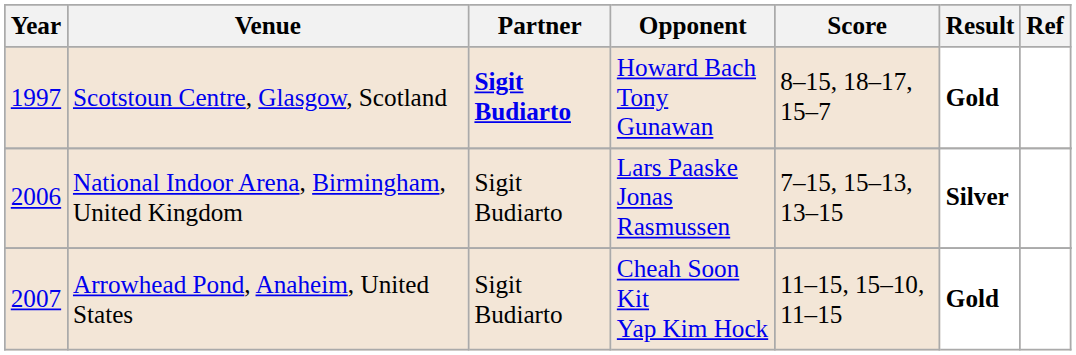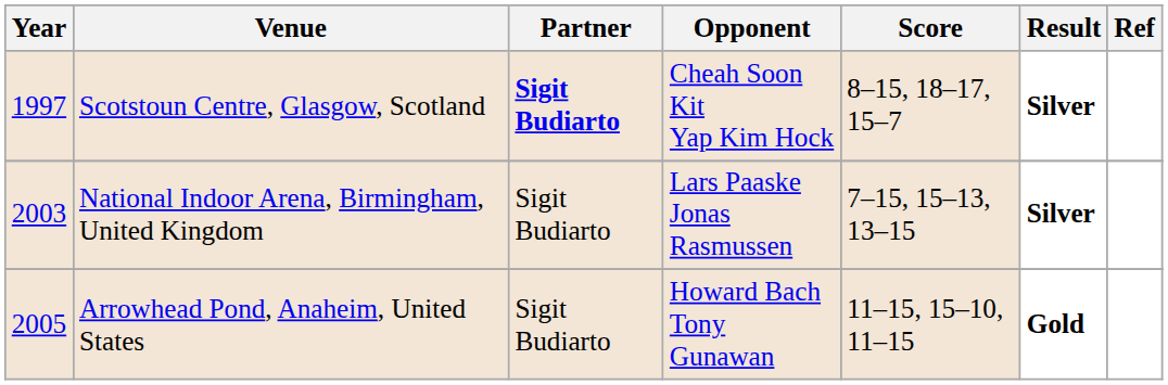 <table class="sortable wikitable" style="font-size: 90%">
 <tr>
 <th>Year</th>
 <th>Venue</th>
 <th>Partner</th>
 <th>Opponent</th>
 <th>Score</th>
 <th>Result</th>
 <th>Ref</th>
 </tr>
 <tr style="background:#F3E6D7">
 <td align="center"><a href='#'>1997</a></td>
 <td align="left"><a href='#'>Scotstoun Centre</a>, <a href='#'>Glasgow</a>, Scotland</td>
 <td align="left"><strong> <a href='#'>Sigit Budiarto</a></strong></td>
-<td align="left"> <a href='#'>Howard Bach</a> <br>  <a href='#'>Tony Gunawan</a></td>
+<td align="left"> <a href='#'>Cheah Soon Kit</a> <br>  <a href='#'>Yap Kim Hock</a></td>
 <td align="left">8–15, 18–17, 15–7</td>
-<td style="text-align:left; background:white"> <strong>Gold</strong></td>
+<td style="text-align:left; background:white"> <strong>Silver</strong></td>
 <td style="text-align:center; background:white"></td>
 </tr>
 <tr>
 </tr>
 <tr style="background:#F3E6D7">
-<td align="center"><a href='#'>2006</a></td>
+<td align="center"><a href='#'>2003</a></td>
 <td align="left"><a href='#'>National Indoor Arena</a>, <a href='#'>Birmingham</a>, United Kingdom</td>
 <td align="left"> Sigit Budiarto</td>
 <td align="left"> <a href='#'>Lars Paaske</a> <br>  <a href='#'>Jonas Rasmussen</a></td>
 <td align="left">7–15, 15–13, 13–15</td>
 <td style="text-align:left; background:white"> <strong>Silver</strong></td>
 <td style="text-align:center; background:white"></td>
 </tr>
 <tr>
 </tr>
 <tr style="background:#F3E6D7">
-<td align="center"><a href='#'>2007</a></td>
+<td align="center"><a href='#'>2005</a></td>
 <td align="left"><a href='#'>Arrowhead Pond</a>, <a href='#'>Anaheim</a>, United States</td>
 <td align="left"> Sigit Budiarto</td>
-<td align="left"> <a href='#'>Cheah Soon Kit</a> <br>  <a href='#'>Yap Kim Hock</a></td>
+<td align="left"> <a href='#'>Howard Bach</a> <br>  <a href='#'>Tony Gunawan</a></td>
 <td align="left">11–15, 15–10, 11–15</td>
 <td style="text-align:left; background:white"> <strong>Gold</strong></td>
 <td style="text-align:center; background:white"></td>
 </tr>
 </table>
